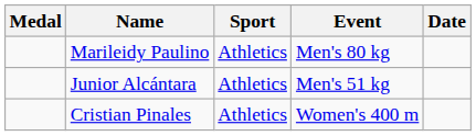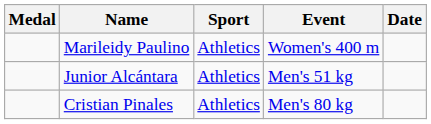 <table class="wikitable sortable" style="font-size: 95%;">
 <tr>
 <th>Medal</th>
 <th>Name</th>
 <th>Sport</th>
 <th>Event</th>
 <th>Date</th>
 </tr>
 <tr>
 <td></td>
 <td><a href='#'>Marileidy Paulino</a></td>
 <td><a href='#'>Athletics</a></td>
-<td><a href='#'>Men's 80 kg</a></td>
+<td><a href='#'>Women's 400 m</a></td>
 <td></td>
 </tr>
 <tr>
 <td></td>
 <td><a href='#'>Junior Alcántara</a></td>
 <td><a href='#'>Athletics</a></td>
 <td><a href='#'>Men's 51 kg</a></td>
 <td></td>
 </tr>
 <tr>
 <td></td>
 <td><a href='#'>Cristian Pinales</a></td>
 <td><a href='#'>Athletics</a></td>
-<td><a href='#'>Women's 400 m</a></td>
+<td><a href='#'>Men's 80 kg</a></td>
 <td></td>
 </tr>
 </table>
